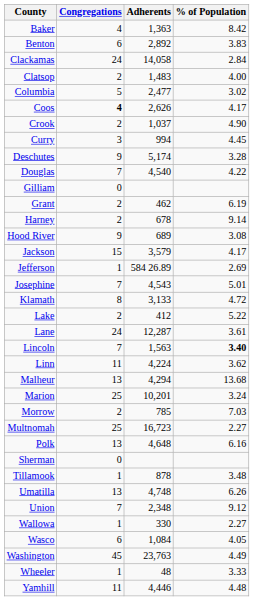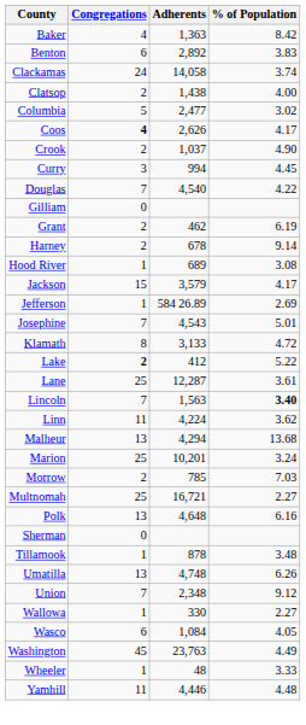 <table class="wikitable sortable mw-collapsible mw-collapsed" style="text-align: right" style="font-size:85%">
 <tr>
 <th>County</th>
 <th><a href='#'>Congregations</a></th>
 <th>Adherents</th>
 <th>% of Population</th>
 </tr>
 <tr>
 <td><a href='#'>Baker</a></td>
 <td>4</td>
 <td>1,363</td>
 <td>8.42</td>
 </tr>
 <tr>
 <td><a href='#'>Benton</a></td>
 <td>6</td>
 <td>2,892</td>
 <td>3.83</td>
 </tr>
 <tr>
 <td><a href='#'>Clackamas</a></td>
 <td>24</td>
 <td>14,058</td>
-<td>2.84</td>
+<td>3.74</td>
 </tr>
 <tr>
 <td><a href='#'>Clatsop</a></td>
 <td>2</td>
-<td>1,483</td>
+<td>1,438</td>
 <td>4.00</td>
 </tr>
 <tr>
 <td><a href='#'>Columbia</a></td>
 <td>5</td>
 <td>2,477</td>
 <td>3.02</td>
 </tr>
 <tr>
 <td><a href='#'>Coos</a></td>
 <td><strong>4</strong></td>
 <td>2,626</td>
 <td>4.17</td>
 </tr>
 <tr>
 <td><a href='#'>Crook</a></td>
 <td>2</td>
 <td>1,037</td>
 <td>4.90</td>
 </tr>
 <tr>
 <td><a href='#'>Curry</a></td>
 <td>3</td>
 <td>994</td>
 <td>4.45</td>
 </tr>
 <tr>
-<td><a href='#'>Deschutes</a></td>
-<td>9</td>
-<td>5,174</td>
-<td>3.28</td>
-</tr>
-<tr>
 <td><a href='#'>Douglas</a></td>
 <td>7</td>
 <td>4,540</td>
 <td>4.22</td>
 </tr>
 <tr>
 <td><a href='#'>Gilliam</a></td>
 <td>0</td>
 <td></td>
 <td></td>
 </tr>
 <tr>
 <td><a href='#'>Grant</a></td>
 <td>2</td>
 <td>462</td>
 <td>6.19</td>
 </tr>
 <tr>
 <td><a href='#'>Harney</a></td>
 <td>2</td>
 <td>678</td>
 <td>9.14</td>
 </tr>
 <tr>
 <td><a href='#'>Hood River</a></td>
-<td>9</td>
+<td>1</td>
 <td>689</td>
 <td>3.08</td>
 </tr>
 <tr>
 <td><a href='#'>Jackson</a></td>
 <td>15</td>
 <td>3,579</td>
 <td>4.17</td>
 </tr>
 <tr>
 <td><a href='#'>Jefferson</a></td>
 <td>1</td>
 <td>584	26.89</td>
 <td>2.69</td>
 </tr>
 <tr>
 <td><a href='#'>Josephine</a></td>
 <td>7</td>
 <td>4,543</td>
 <td>5.01</td>
 </tr>
 <tr>
 <td><a href='#'>Klamath</a></td>
 <td>8</td>
 <td>3,133</td>
 <td>4.72</td>
 </tr>
 <tr>
 <td><a href='#'>Lake</a></td>
-<td>2</td>
+<td><strong>2</strong></td>
 <td>412</td>
 <td>5.22</td>
 </tr>
 <tr>
 <td><a href='#'>Lane</a></td>
-<td>24</td>
+<td>25</td>
 <td>12,287</td>
 <td>3.61</td>
 </tr>
 <tr>
 <td><a href='#'>Lincoln</a></td>
 <td>7</td>
 <td>1,563</td>
 <td><strong>3.40</strong></td>
 </tr>
 <tr>
 <td><a href='#'>Linn</a></td>
 <td>11</td>
 <td>4,224</td>
 <td>3.62</td>
 </tr>
 <tr>
 <td><a href='#'>Malheur</a></td>
 <td>13</td>
 <td>4,294</td>
 <td>13.68</td>
 </tr>
 <tr>
 <td><a href='#'>Marion</a></td>
 <td>25</td>
 <td>10,201</td>
 <td>3.24</td>
 </tr>
 <tr>
 <td><a href='#'>Morrow</a></td>
 <td>2</td>
 <td>785</td>
 <td>7.03</td>
 </tr>
 <tr>
 <td><a href='#'>Multnomah</a></td>
 <td>25</td>
-<td>16,723</td>
+<td>16,721</td>
 <td>2.27</td>
 </tr>
 <tr>
 <td><a href='#'>Polk</a></td>
 <td>13</td>
 <td>4,648</td>
 <td>6.16</td>
 </tr>
 <tr>
 <td><a href='#'>Sherman</a></td>
 <td>0</td>
 <td></td>
 <td></td>
 </tr>
 <tr>
 <td><a href='#'>Tillamook</a></td>
 <td>1</td>
 <td>878</td>
 <td>3.48</td>
 </tr>
 <tr>
 <td><a href='#'>Umatilla</a></td>
 <td>13</td>
 <td>4,748</td>
 <td>6.26</td>
 </tr>
 <tr>
 <td><a href='#'>Union</a></td>
 <td>7</td>
 <td>2,348</td>
 <td>9.12</td>
 </tr>
 <tr>
 <td><a href='#'>Wallowa</a></td>
 <td>1</td>
 <td>330</td>
 <td>2.27</td>
 </tr>
 <tr>
 <td><a href='#'>Wasco</a></td>
 <td>6</td>
 <td>1,084</td>
 <td>4.05</td>
 </tr>
 <tr>
 <td><a href='#'>Washington</a></td>
 <td>45</td>
 <td>23,763</td>
 <td>4.49</td>
 </tr>
 <tr>
 <td><a href='#'>Wheeler</a></td>
 <td>1</td>
 <td>48</td>
 <td>3.33</td>
 </tr>
 <tr>
 <td><a href='#'>Yamhill</a></td>
 <td>11</td>
 <td>4,446</td>
 <td>4.48</td>
 </tr>
 </table>
